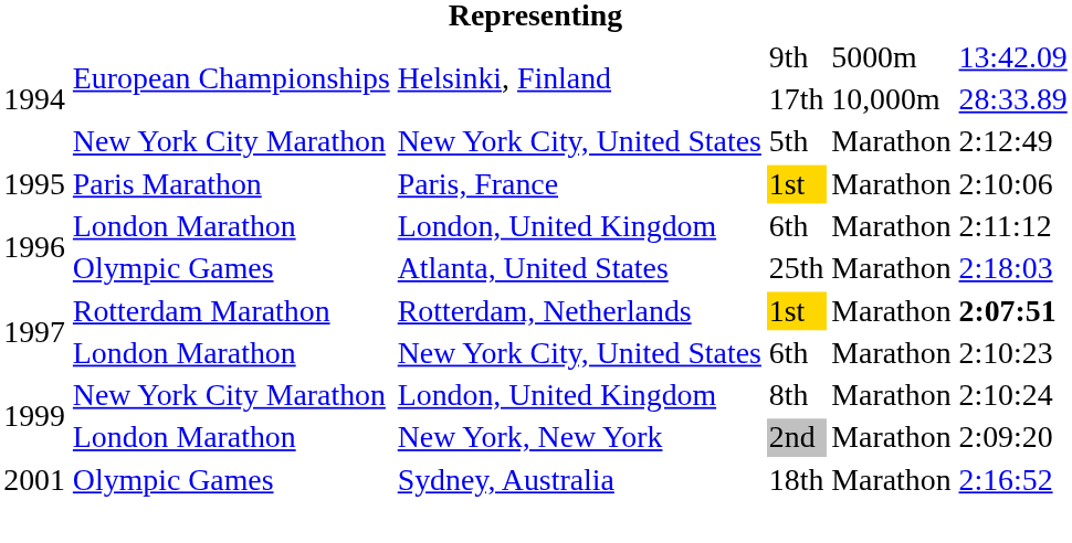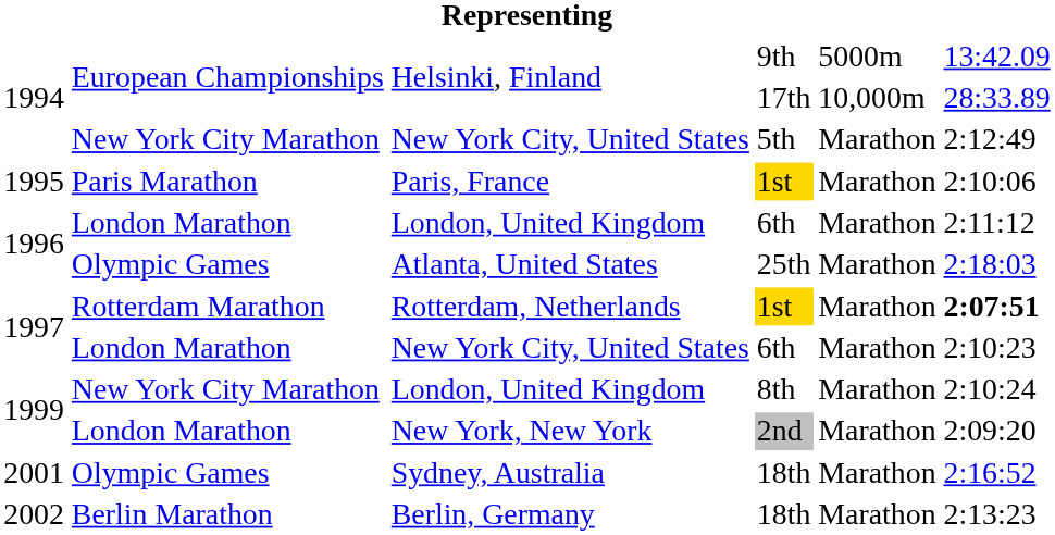 <table>
 <tr>
 <th colspan="6">Representing </th>
 </tr>
 <tr>
 <td rowspan=3>1994</td>
 <td rowspan=2><a href='#'>European Championships</a></td>
 <td rowspan=2><a href='#'>Helsinki</a>, <a href='#'>Finland</a></td>
 <td>9th</td>
 <td>5000m</td>
 <td><a href='#'>13:42.09</a></td>
 </tr>
 <tr>
 <td>17th</td>
 <td>10,000m</td>
 <td><a href='#'>28:33.89</a></td>
 </tr>
 <tr>
 <td><a href='#'>New York City Marathon</a></td>
 <td><a href='#'>New York City, United States</a></td>
 <td>5th</td>
 <td>Marathon</td>
 <td>2:12:49</td>
 </tr>
 <tr>
 <td>1995</td>
 <td><a href='#'>Paris Marathon</a></td>
 <td><a href='#'>Paris, France</a></td>
 <td bgcolor="gold">1st</td>
 <td>Marathon</td>
 <td>2:10:06</td>
 </tr>
 <tr>
 <td rowspan=2>1996</td>
 <td><a href='#'>London Marathon</a></td>
 <td><a href='#'>London, United Kingdom</a></td>
 <td>6th</td>
 <td>Marathon</td>
 <td>2:11:12</td>
 </tr>
 <tr>
 <td><a href='#'>Olympic Games</a></td>
 <td><a href='#'>Atlanta, United States</a></td>
 <td>25th</td>
 <td>Marathon</td>
 <td><a href='#'>2:18:03</a></td>
 </tr>
 <tr>
 <td rowspan=2>1997</td>
 <td><a href='#'>Rotterdam Marathon</a></td>
 <td><a href='#'>Rotterdam, Netherlands</a></td>
 <td bgcolor="gold">1st</td>
 <td>Marathon</td>
 <td><strong>2:07:51</strong></td>
 </tr>
 <tr>
 <td><a href='#'>London Marathon</a></td>
 <td><a href='#'>New York City, United States</a></td>
 <td>6th</td>
 <td>Marathon</td>
 <td>2:10:23</td>
 </tr>
 <tr>
 <td rowspan=2>1999</td>
 <td><a href='#'>New York City Marathon</a></td>
 <td><a href='#'>London, United Kingdom</a></td>
 <td>8th</td>
 <td>Marathon</td>
 <td>2:10:24</td>
 </tr>
 <tr>
 <td><a href='#'>London Marathon</a></td>
 <td><a href='#'>New York, New York</a></td>
 <td bgcolor="silver">2nd</td>
 <td>Marathon</td>
 <td>2:09:20</td>
 </tr>
 <tr>
 <td>2001</td>
 <td><a href='#'>Olympic Games</a></td>
 <td><a href='#'>Sydney, Australia</a></td>
 <td>18th</td>
 <td>Marathon</td>
 <td><a href='#'>2:16:52</a></td>
 </tr>
+<tr>
+<td>2002</td>
+<td><a href='#'>Berlin Marathon</a></td>
+<td><a href='#'>Berlin, Germany</a></td>
+<td>18th</td>
+<td>Marathon</td>
+<td>2:13:23</td>
+</tr>
 </table>
